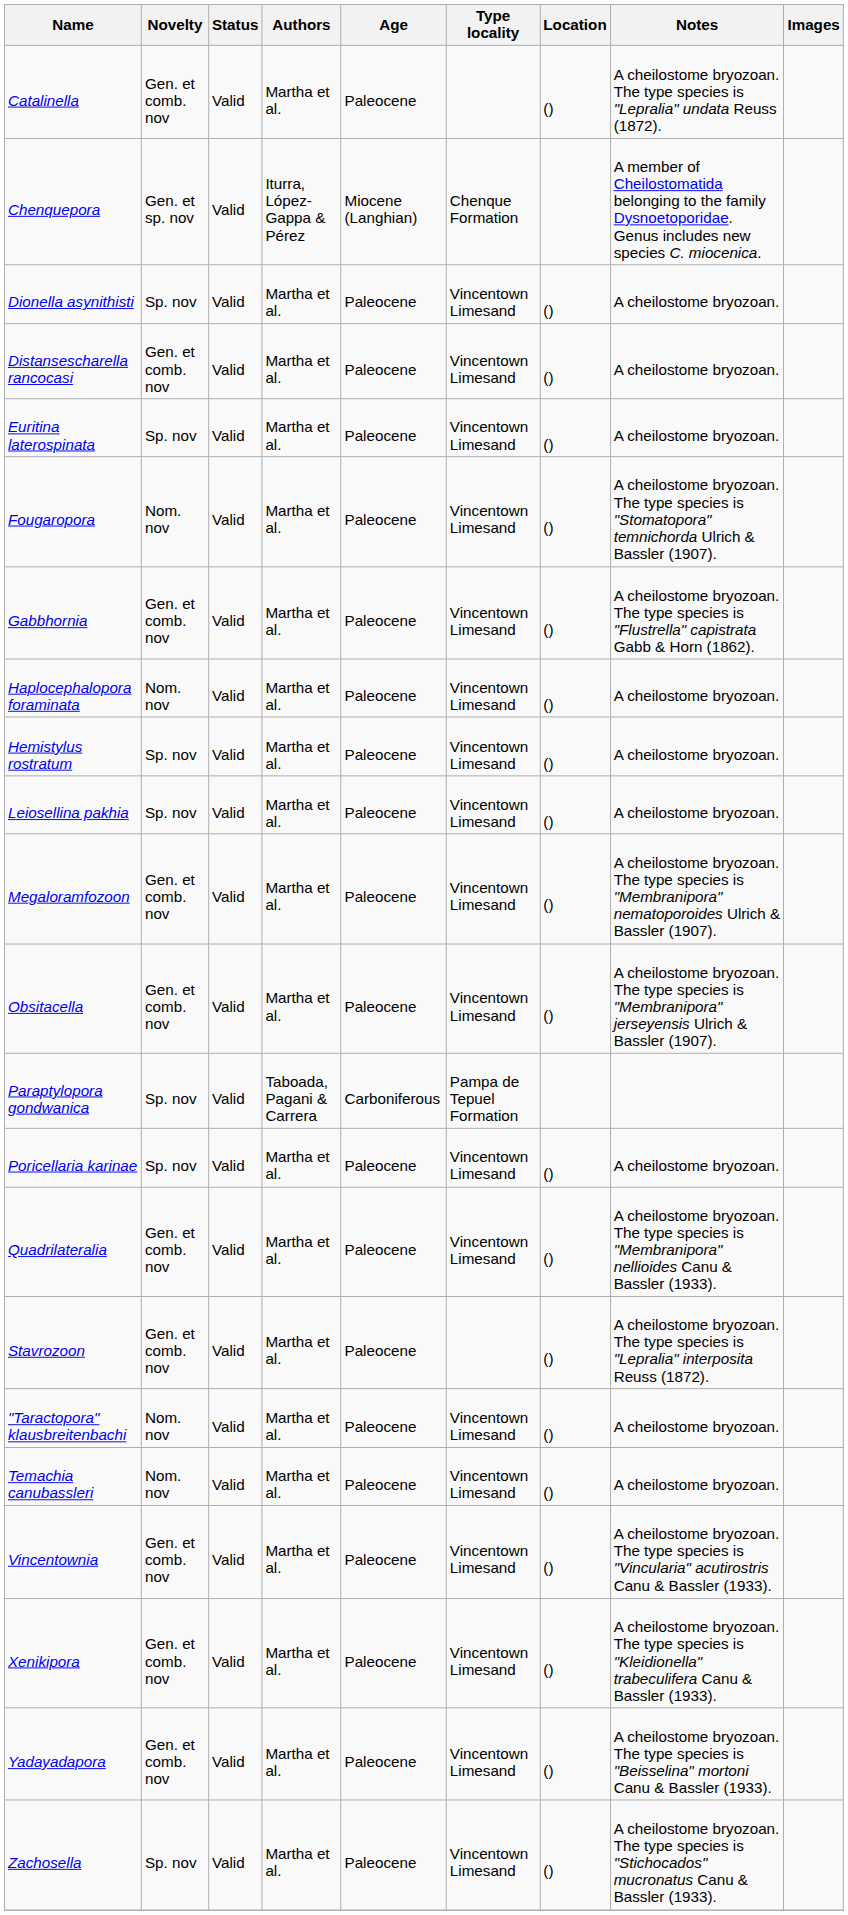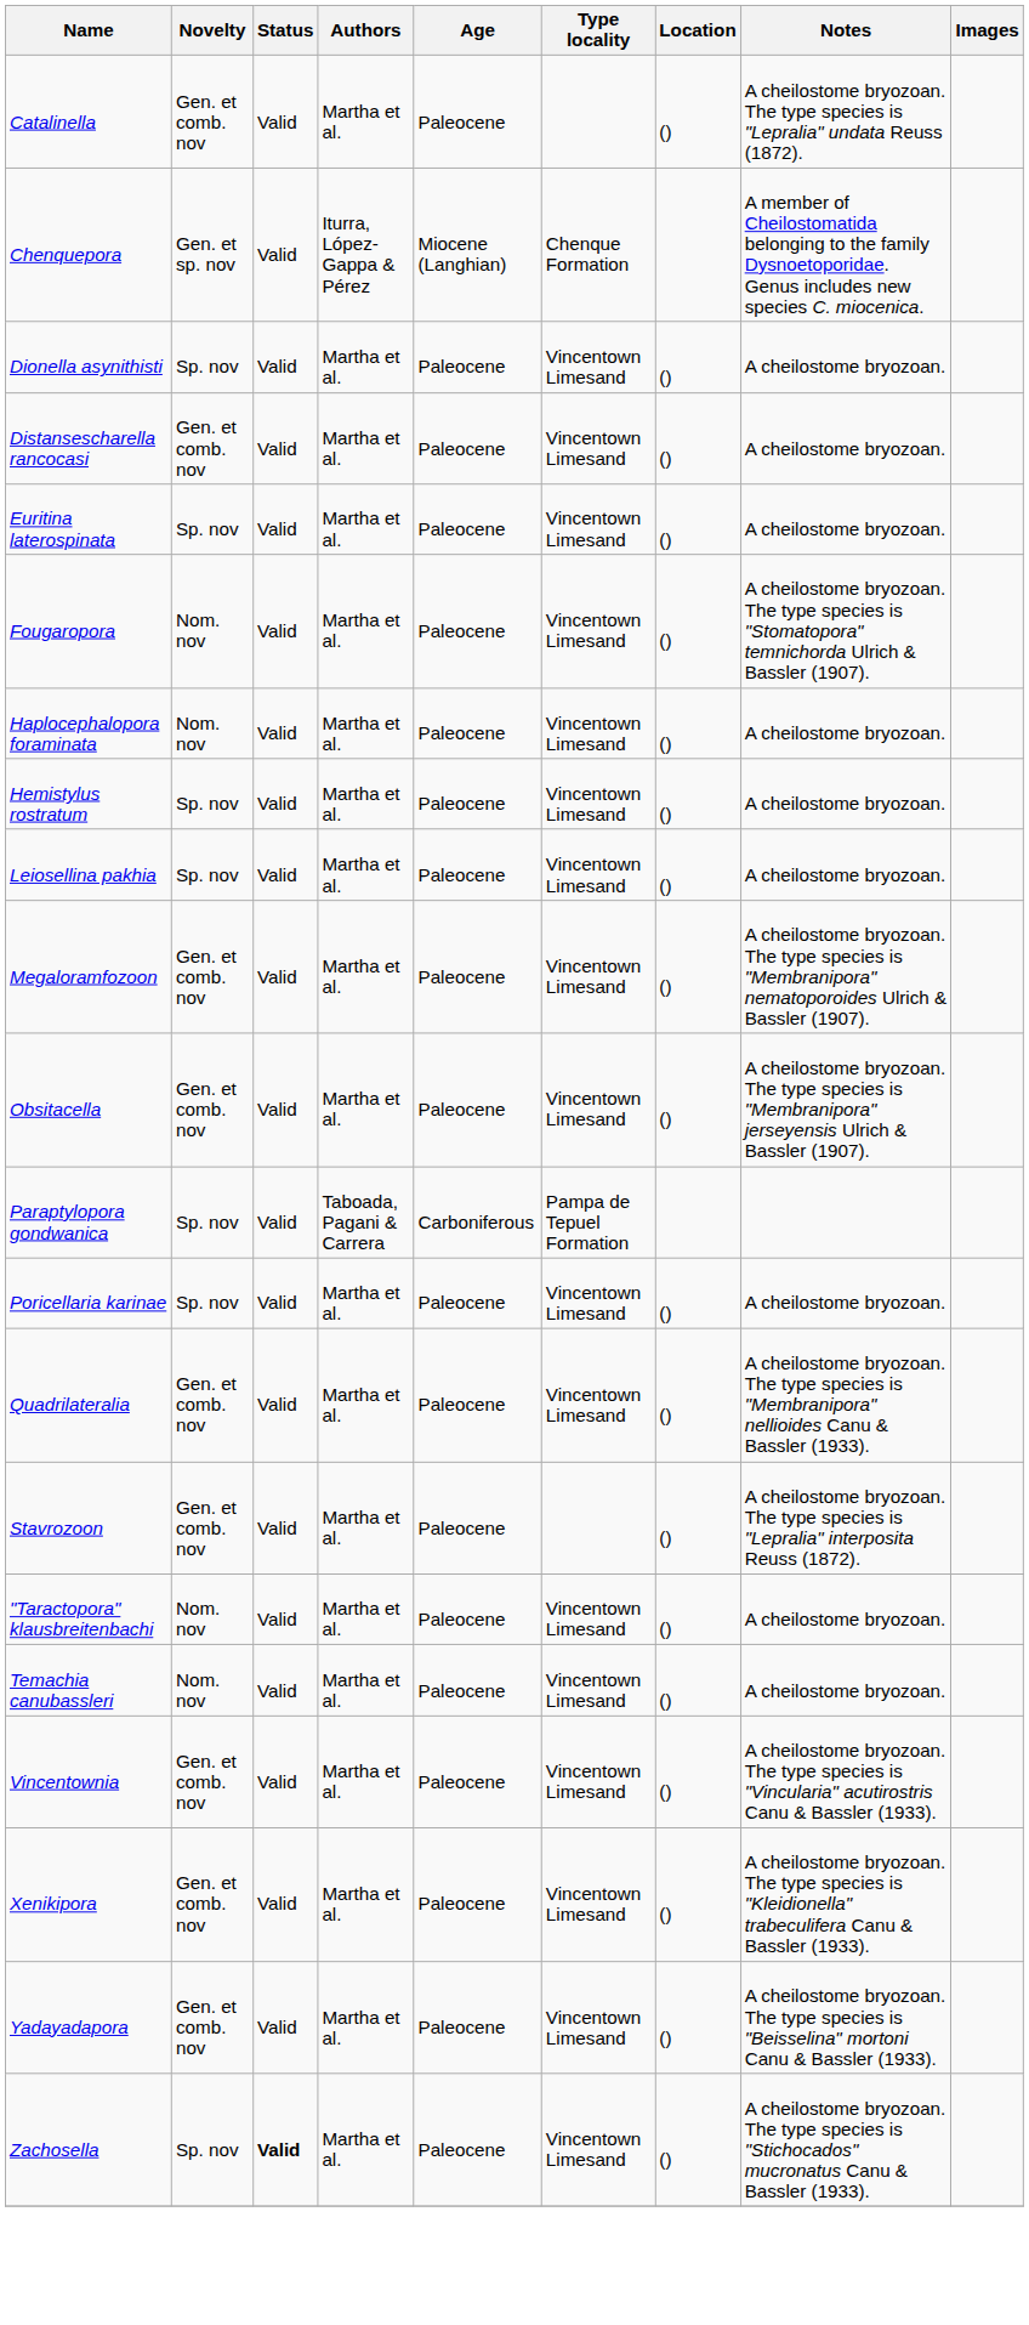 <table class="wikitable sortable" align="center" width="100%">
 <tr>
 <th>Name</th>
 <th>Novelty</th>
 <th>Status</th>
 <th>Authors</th>
 <th>Age</th>
 <th>Type locality</th>
 <th>Location</th>
 <th>Notes</th>
 <th>Images</th>
 </tr>
 <tr>
 <td><br><em><a href='#'>Catalinella</a></em></td>
 <td><br>Gen. et comb. nov</td>
 <td><br>Valid</td>
 <td><br>Martha et al.</td>
 <td><br>Paleocene</td>
 <td></td>
 <td><br><br>()</td>
 <td><br>A cheilostome bryozoan. The type species is <em>"Lepralia" undata</em> Reuss (1872).</td>
 <td></td>
 </tr>
 <tr>
 <td><br><em><a href='#'>Chenquepora</a></em></td>
 <td><br>Gen. et sp. nov</td>
 <td><br>Valid</td>
 <td><br>Iturra, López-Gappa & Pérez</td>
 <td><br>Miocene (Langhian)</td>
 <td><br>Chenque Formation</td>
 <td><br></td>
 <td><br>A member of <a href='#'>Cheilostomatida</a> belonging to the family <a href='#'>Dysnoetoporidae</a>. Genus includes new species <em>C. miocenica</em>.</td>
 <td></td>
 </tr>
 <tr>
 <td><br><em><a href='#'>Dionella asynithisti</a></em></td>
 <td><br>Sp. nov</td>
 <td><br>Valid</td>
 <td><br>Martha et al.</td>
 <td><br>Paleocene</td>
 <td><br>Vincentown Limesand</td>
 <td><br><br>()</td>
 <td><br>A cheilostome bryozoan.</td>
 <td></td>
 </tr>
 <tr>
 <td><br><em><a href='#'>Distansescharella rancocasi</a></em></td>
 <td><br>Gen. et comb. nov</td>
 <td><br>Valid</td>
 <td><br>Martha et al.</td>
 <td><br>Paleocene</td>
 <td><br>Vincentown Limesand</td>
 <td><br><br>()</td>
 <td><br>A cheilostome bryozoan.</td>
 <td></td>
 </tr>
 <tr>
 <td><br><em><a href='#'>Euritina laterospinata</a></em></td>
 <td><br>Sp. nov</td>
 <td><br>Valid</td>
 <td><br>Martha et al.</td>
 <td><br>Paleocene</td>
 <td><br>Vincentown Limesand</td>
 <td><br><br>()</td>
 <td><br>A cheilostome bryozoan.</td>
 <td></td>
 </tr>
 <tr>
 <td><br><em><a href='#'>Fougaropora</a></em></td>
 <td><br>Nom. nov</td>
 <td><br>Valid</td>
 <td><br>Martha et al.</td>
 <td><br>Paleocene</td>
 <td><br>Vincentown Limesand</td>
 <td><br><br>()</td>
 <td><br>A cheilostome bryozoan. The type species is <em>"Stomatopora" temnichorda</em> Ulrich & Bassler (1907).</td>
-<td></td>
-</tr>
-<tr>
-<td><br><em><a href='#'>Gabbhornia</a></em></td>
-<td><br>Gen. et comb. nov</td>
-<td><br>Valid</td>
-<td><br>Martha et al.</td>
-<td><br>Paleocene</td>
-<td><br>Vincentown Limesand</td>
-<td><br><br>()</td>
-<td><br>A cheilostome bryozoan. The type species is <em>"Flustrella" capistrata</em> Gabb & Horn (1862).</td>
 <td></td>
 </tr>
 <tr>
 <td><br><em><a href='#'>Haplocephalopora foraminata</a></em></td>
 <td><br>Nom. nov</td>
 <td><br>Valid</td>
 <td><br>Martha et al.</td>
 <td><br>Paleocene</td>
 <td><br>Vincentown Limesand</td>
 <td><br><br>()</td>
 <td><br>A cheilostome bryozoan.</td>
 <td></td>
 </tr>
 <tr>
 <td><br><em><a href='#'>Hemistylus rostratum</a></em></td>
 <td><br>Sp. nov</td>
 <td><br>Valid</td>
 <td><br>Martha et al.</td>
 <td><br>Paleocene</td>
 <td><br>Vincentown Limesand</td>
 <td><br><br>()</td>
 <td><br>A cheilostome bryozoan.</td>
 <td></td>
 </tr>
 <tr>
 <td><br><em><a href='#'>Leiosellina pakhia</a></em></td>
 <td><br>Sp. nov</td>
 <td><br>Valid</td>
 <td><br>Martha et al.</td>
 <td><br>Paleocene</td>
 <td><br>Vincentown Limesand</td>
 <td><br><br>()</td>
 <td><br>A cheilostome bryozoan.</td>
 <td></td>
 </tr>
 <tr>
 <td><br><em><a href='#'>Megaloramfozoon</a></em></td>
 <td><br>Gen. et comb. nov</td>
 <td><br>Valid</td>
 <td><br>Martha et al.</td>
 <td><br>Paleocene</td>
 <td><br>Vincentown Limesand</td>
 <td><br><br>()</td>
 <td><br>A cheilostome bryozoan. The type species is <em>"Membranipora" nematoporoides</em> Ulrich & Bassler (1907).</td>
 <td></td>
 </tr>
 <tr>
 <td><br><em><a href='#'>Obsitacella</a></em></td>
 <td><br>Gen. et comb. nov</td>
 <td><br>Valid</td>
 <td><br>Martha et al.</td>
 <td><br>Paleocene</td>
 <td><br>Vincentown Limesand</td>
 <td><br><br>()</td>
 <td><br>A cheilostome bryozoan. The type species is <em>"Membranipora" jerseyensis</em> Ulrich & Bassler (1907).</td>
 <td></td>
 </tr>
 <tr>
 <td><br><em><a href='#'>Paraptylopora gondwanica</a></em></td>
 <td><br>Sp. nov</td>
 <td><br>Valid</td>
 <td><br>Taboada, Pagani & Carrera</td>
 <td><br>Carboniferous</td>
 <td><br>Pampa de Tepuel Formation</td>
 <td><br></td>
 <td></td>
 <td></td>
 </tr>
 <tr>
 <td><br><em><a href='#'>Poricellaria karinae</a></em></td>
 <td><br>Sp. nov</td>
 <td><br>Valid</td>
 <td><br>Martha et al.</td>
 <td><br>Paleocene</td>
 <td><br>Vincentown Limesand</td>
 <td><br><br>()</td>
 <td><br>A cheilostome bryozoan.</td>
 <td></td>
 </tr>
 <tr>
 <td><br><em><a href='#'>Quadrilateralia</a></em></td>
 <td><br>Gen. et comb. nov</td>
 <td><br>Valid</td>
 <td><br>Martha et al.</td>
 <td><br>Paleocene</td>
 <td><br>Vincentown Limesand</td>
 <td><br><br>()</td>
 <td><br>A cheilostome bryozoan. The type species is <em>"Membranipora" nellioides</em> Canu & Bassler (1933).</td>
 <td></td>
 </tr>
 <tr>
 <td><br><em><a href='#'>Stavrozoon</a></em></td>
 <td><br>Gen. et comb. nov</td>
 <td><br>Valid</td>
 <td><br>Martha et al.</td>
 <td><br>Paleocene</td>
 <td></td>
 <td><br><br>()</td>
 <td><br>A cheilostome bryozoan. The type species is <em>"Lepralia" interposita</em> Reuss (1872).</td>
 <td></td>
 </tr>
 <tr>
 <td><br><em><a href='#'>"Taractopora" klausbreitenbachi</a></em></td>
 <td><br>Nom. nov</td>
 <td><br>Valid</td>
 <td><br>Martha et al.</td>
 <td><br>Paleocene</td>
 <td><br>Vincentown Limesand</td>
 <td><br><br>()</td>
 <td><br>A cheilostome bryozoan.</td>
 <td></td>
 </tr>
 <tr>
 <td><br><em><a href='#'>Temachia canubassleri</a></em></td>
 <td><br>Nom. nov</td>
 <td><br>Valid</td>
 <td><br>Martha et al.</td>
 <td><br>Paleocene</td>
 <td><br>Vincentown Limesand</td>
 <td><br><br>()</td>
 <td><br>A cheilostome bryozoan.</td>
 <td></td>
 </tr>
 <tr>
 <td><br><em><a href='#'>Vincentownia</a></em></td>
 <td><br>Gen. et comb. nov</td>
 <td><br>Valid</td>
 <td><br>Martha et al.</td>
 <td><br>Paleocene</td>
 <td><br>Vincentown Limesand</td>
 <td><br><br>()</td>
 <td><br>A cheilostome bryozoan. The type species is <em>"Vincularia" acutirostris</em> Canu & Bassler (1933).</td>
 <td></td>
 </tr>
 <tr>
 <td><br><em><a href='#'>Xenikipora</a></em></td>
 <td><br>Gen. et comb. nov</td>
 <td><br>Valid</td>
 <td><br>Martha et al.</td>
 <td><br>Paleocene</td>
 <td><br>Vincentown Limesand</td>
 <td><br><br>()</td>
 <td><br>A cheilostome bryozoan. The type species is <em>"Kleidionella" trabeculifera</em> Canu & Bassler (1933).</td>
 <td></td>
 </tr>
 <tr>
 <td><br><em><a href='#'>Yadayadapora</a></em></td>
 <td><br>Gen. et comb. nov</td>
 <td><br>Valid</td>
 <td><br>Martha et al.</td>
 <td><br>Paleocene</td>
 <td><br>Vincentown Limesand</td>
 <td><br><br>()</td>
 <td><br>A cheilostome bryozoan. The type species is <em>"Beisselina" mortoni</em> Canu & Bassler (1933).</td>
 <td></td>
 </tr>
 <tr>
 <td><br><em><a href='#'>Zachosella</a></em></td>
 <td><br>Sp. nov</td>
-<td><br>Valid</td>
+<td><strong><br>Valid</strong></td>
 <td><br>Martha et al.</td>
 <td><br>Paleocene</td>
 <td><br>Vincentown Limesand</td>
 <td><br><br>()</td>
 <td><br>A cheilostome bryozoan. The type species is <em>"Stichocados" mucronatus</em> Canu & Bassler (1933).</td>
 <td></td>
 </tr>
 <tr>
 </tr>
 </table>
